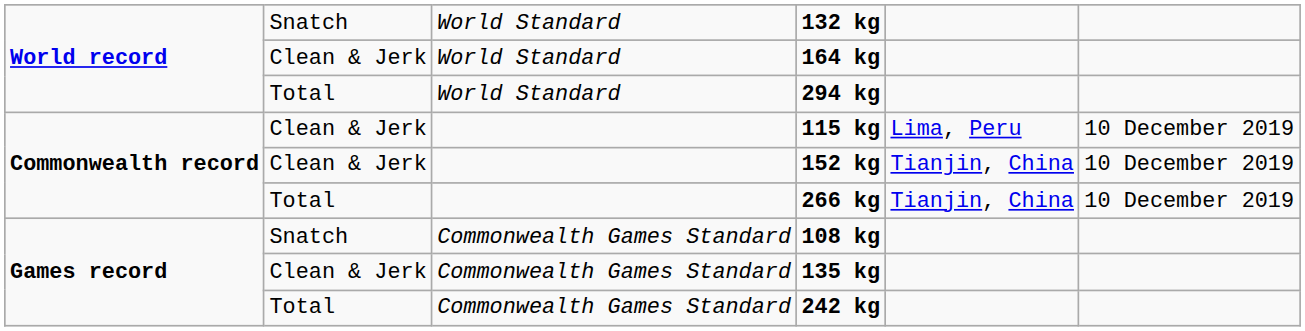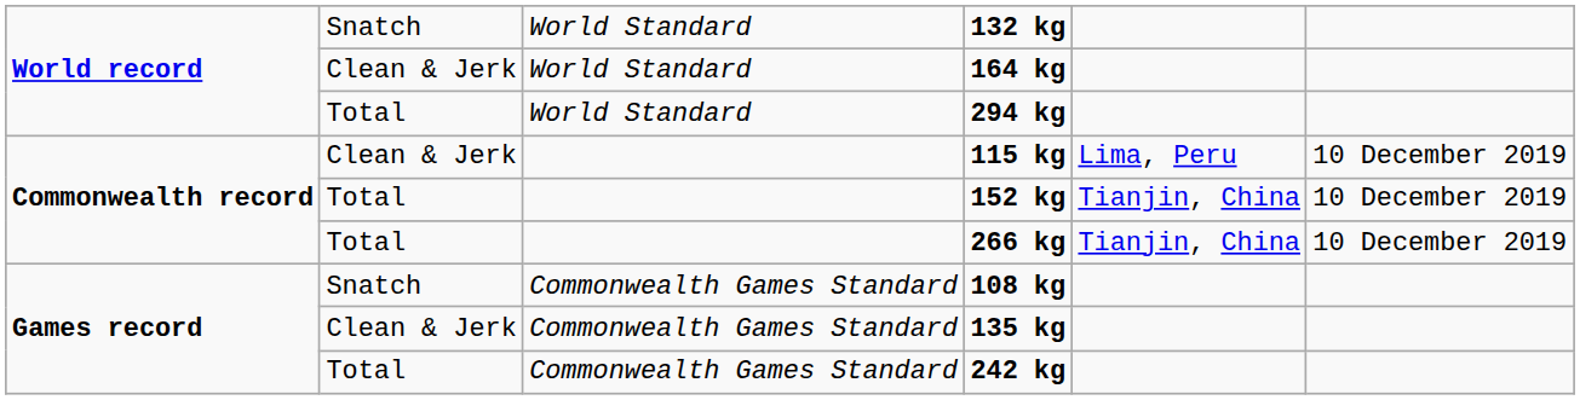 <table class="wikitable">
 <tr>
 <td rowspan=3><strong><a href='#'>World record</a></strong></td>
 <td>Snatch</td>
 <td><em>World Standard</em></td>
 <td><strong>132 kg</strong></td>
 <td></td>
 <td></td>
 </tr>
 <tr>
 <td>Clean & Jerk</td>
 <td><em>World Standard</em></td>
 <td><strong>164 kg</strong></td>
 <td></td>
 <td></td>
 </tr>
 <tr>
 <td>Total</td>
 <td><em>World Standard</em></td>
 <td><strong>294 kg</strong></td>
 <td></td>
 <td></td>
 </tr>
 <tr>
 <td rowspan=3><strong>Commonwealth record</strong></td>
 <td>Clean & Jerk</td>
 <td></td>
 <td><strong>115 kg</strong></td>
 <td><a href='#'>Lima</a>, <a href='#'>Peru</a></td>
 <td>10 December 2019</td>
 </tr>
 <tr>
-<td>Clean & Jerk</td>
+<td>Total</td>
 <td></td>
 <td><strong>152 kg</strong></td>
 <td><a href='#'>Tianjin</a>, <a href='#'>China</a></td>
 <td>10 December 2019</td>
 </tr>
 <tr>
 <td>Total</td>
 <td></td>
 <td><strong>266 kg</strong></td>
 <td><a href='#'>Tianjin</a>, <a href='#'>China</a></td>
 <td>10 December 2019</td>
 </tr>
 <tr>
 <td rowspan=3><strong>Games record</strong></td>
 <td>Snatch</td>
 <td><em>Commonwealth Games Standard</em></td>
 <td><strong>108 kg</strong></td>
 <td></td>
 <td></td>
 </tr>
 <tr>
 <td>Clean & Jerk</td>
 <td><em>Commonwealth Games Standard</em></td>
 <td><strong>135 kg</strong></td>
 <td></td>
 <td></td>
 </tr>
 <tr>
 <td>Total</td>
 <td><em>Commonwealth Games Standard</em></td>
 <td><strong>242 kg</strong></td>
 <td></td>
 <td></td>
 </tr>
 </table>
